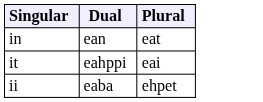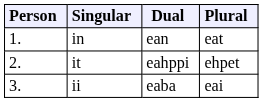 <table style="border: 1px #000000 solid; border-collapse: collapse;">
 <tr>
+<th style="border: 1px #000000 solid; padding: 2px 10px 2px 4px; background-color: #EFEFFF;">Person</th>
 <th style="border: 1px #000000 solid; padding: 2px 10px 2px 4px; background-color: #EFEFFF;">Singular</th>
 <th style="border: 1px #000000 solid; padding: 2px 10px 2px 4px; background-color: #EFEFFF;">Dual</th>
 <th style="border: 1px #000000 solid; padding: 2px 10px 2px 4px; background-color: #EFEFFF;">Plural</th>
 </tr>
 <tr>
+<td style="border: 1px #000000 solid; padding: 2px 10px 2px 4px;">1.</td>
 <td style="border: 1px #000000 solid; padding: 2px 10px 2px 4px;">in</td>
 <td style="border: 1px #000000 solid; padding: 2px 10px 2px 4px;">ean</td>
 <td style="border: 1px #000000 solid; padding: 2px 10px 2px 4px;">eat</td>
 </tr>
 <tr>
+<td style="border: 1px #000000 solid; padding: 2px 10px 2px 4px;">2.</td>
 <td style="border: 1px #000000 solid; padding: 2px 10px 2px 4px;">it</td>
 <td style="border: 1px #000000 solid; padding: 2px 10px 2px 4px;">eahppi</td>
+<td style="border: 1px #000000 solid; padding: 2px 10px 2px 4px;">ehpet</td>
+</tr>
+<tr>
+<td style="border: 1px #000000 solid; padding: 2px 10px 2px 4px;">3.</td>
+<td style="border: 1px #000000 solid; padding: 2px 10px 2px 4px;">ii</td>
+<td style="border: 1px #000000 solid; padding: 2px 10px 2px 4px;">eaba</td>
 <td style="border: 1px #000000 solid; padding: 2px 10px 2px 4px;">eai</td>
 </tr>
-<tr>
-<td style="border: 1px #000000 solid; padding: 2px 10px 2px 4px;">ii</td>
-<td style="border: 1px #000000 solid; padding: 2px 10px 2px 4px;">eaba</td>
-<td style="border: 1px #000000 solid; padding: 2px 10px 2px 4px;">ehpet</td>
-</tr>
 </table>
